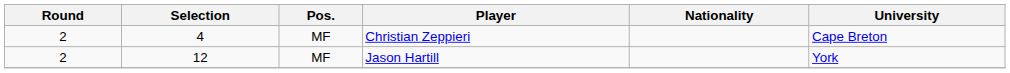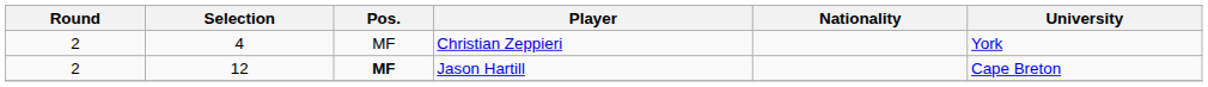 <table class="wikitable sortable" style="width:90%; text-align:center; font-size:95%; text-align:left;">
 <tr>
 <th>Round</th>
 <th>Selection</th>
 <th>Pos.</th>
 <th>Player</th>
 <th>Nationality</th>
 <th>University</th>
 </tr>
 <tr>
 <td style="text-align:center">2</td>
 <td style="text-align:center">4</td>
 <td align=center>MF</td>
 <td><a href='#'>Christian Zeppieri</a></td>
 <td></td>
-<td><a href='#'>Cape Breton</a></td>
+<td><a href='#'>York</a></td>
 </tr>
 <tr>
 <td style="text-align:center">2</td>
 <td style="text-align:center">12</td>
-<td align=center>MF</td>
+<td align=center><strong>MF</strong></td>
 <td><a href='#'>Jason Hartill</a></td>
 <td></td>
-<td><a href='#'>York</a></td>
+<td><a href='#'>Cape Breton</a></td>
 </tr>
 <tr>
 </tr>
 </table>
